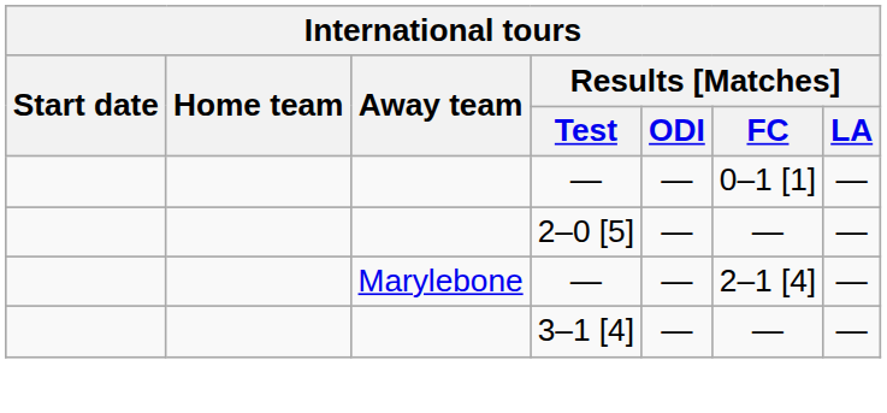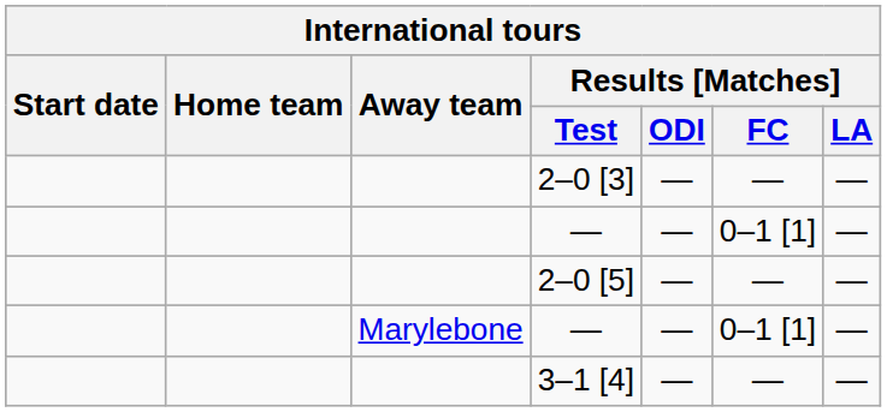 <table class="wikitable">
 <tr>
 <th colspan="7">International tours</th>
 </tr>
 <tr>
 <th rowspan="2">Start date</th>
 <th rowspan="2">Home team</th>
 <th rowspan="2">Away team</th>
 <th colspan="4">Results [Matches]</th>
 </tr>
 <tr>
 <th><a href='#'>Test</a></th>
 <th><a href='#'>ODI</a></th>
 <th><a href='#'>FC</a></th>
 <th><a href='#'>LA</a></th>
+</tr>
+<tr>
+<td><a href='#'></a></td>
+<td></td>
+<td></td>
+<td>2–0 [3]</td>
+<td ; style="text-align:center">—</td>
+<td ; style="text-align:center">—</td>
+<td ; style="text-align:center">—</td>
 </tr>
 <tr>
 <td><a href='#'></a></td>
 <td></td>
 <td></td>
 <td ; style="text-align:center">—</td>
 <td ; style="text-align:center">—</td>
 <td>0–1 [1]</td>
 <td ; style="text-align:center">—</td>
 </tr>
 <tr>
 <td><a href='#'></a></td>
 <td></td>
 <td></td>
 <td>2–0 [5]</td>
 <td ; style="text-align:center">—</td>
 <td ; style="text-align:center">—</td>
 <td ; style="text-align:center">—</td>
 </tr>
 <tr>
 <td><a href='#'></a></td>
 <td></td>
 <td><a href='#'>Marylebone</a></td>
 <td ; style="text-align:center">—</td>
 <td ; style="text-align:center">—</td>
-<td>2–1 [4]</td>
+<td>0–1 [1]</td>
 <td ; style="text-align:center">—</td>
 </tr>
 <tr>
 <td><a href='#'></a></td>
 <td></td>
 <td></td>
 <td>3–1 [4]</td>
 <td ; style="text-align:center">—</td>
 <td ; style="text-align:center">—</td>
 <td ; style="text-align:center">—</td>
 </tr>
 </table>
